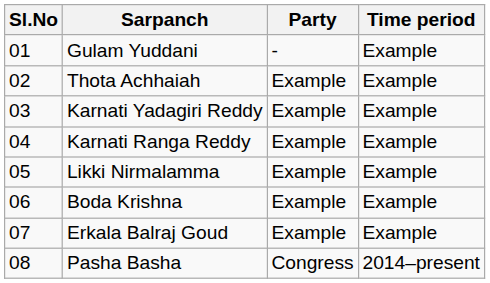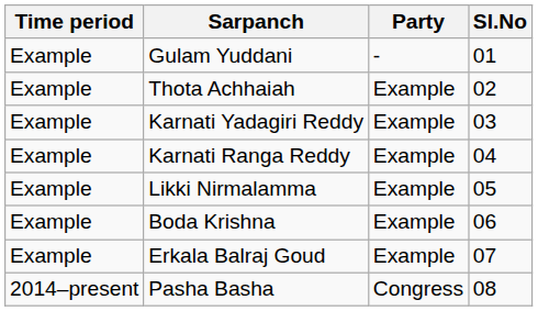 <table class="wikitable">
 <tr>
-<th>Sl.No</th>
+<th>Time period</th>
 <th>Sarpanch</th>
 <th>Party</th>
-<th>Time period</th>
+<th>Sl.No</th>
 </tr>
 <tr>
-<td>01</td>
+<td>Example</td>
 <td>Gulam Yuddani</td>
 <td>-</td>
-<td>Example</td>
+<td>01</td>
 </tr>
 <tr>
-<td>02</td>
+<td>Example</td>
 <td>Thota Achhaiah</td>
 <td>Example</td>
-<td>Example</td>
+<td>02</td>
 </tr>
 <tr>
-<td>03</td>
+<td>Example</td>
 <td>Karnati Yadagiri Reddy</td>
 <td>Example</td>
-<td>Example</td>
+<td>03</td>
 </tr>
 <tr>
-<td>04</td>
+<td>Example</td>
 <td>Karnati Ranga Reddy</td>
 <td>Example</td>
-<td>Example</td>
+<td>04</td>
 </tr>
 <tr>
-<td>05</td>
+<td>Example</td>
 <td>Likki Nirmalamma</td>
 <td>Example</td>
-<td>Example</td>
+<td>05</td>
 </tr>
 <tr>
-<td>06</td>
+<td>Example</td>
 <td>Boda Krishna</td>
 <td>Example</td>
-<td>Example</td>
+<td>06</td>
 </tr>
 <tr>
-<td>07</td>
+<td>Example</td>
 <td>Erkala Balraj Goud</td>
 <td>Example</td>
-<td>Example</td>
+<td>07</td>
 </tr>
 <tr>
-<td>08</td>
+<td>2014–present</td>
 <td>Pasha Basha</td>
 <td>Congress</td>
-<td>2014–present</td>
+<td>08</td>
 </tr>
 </table>
